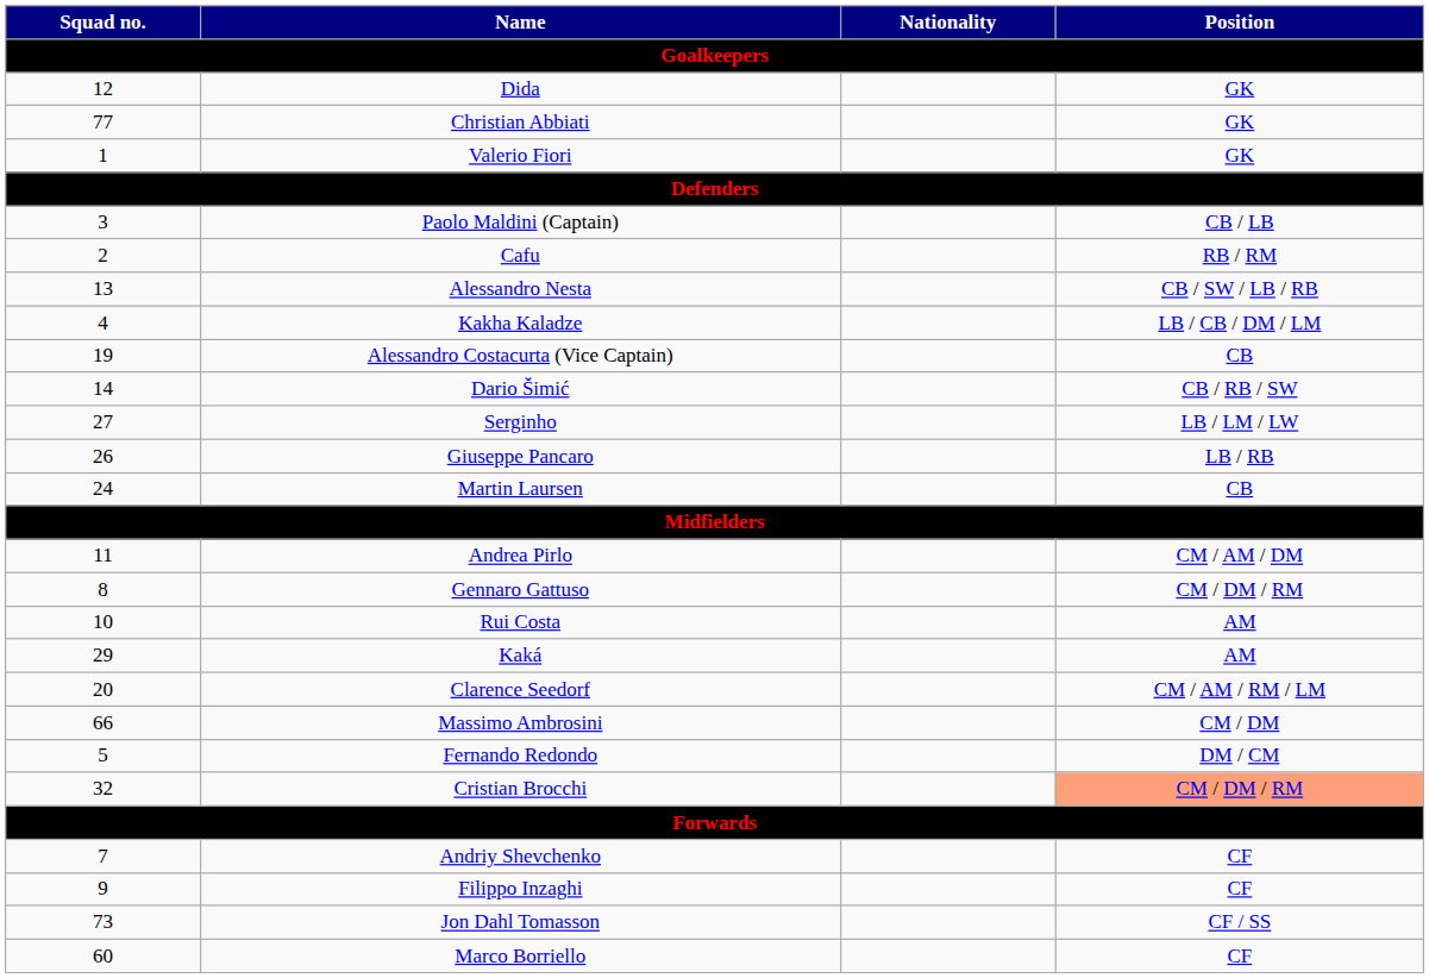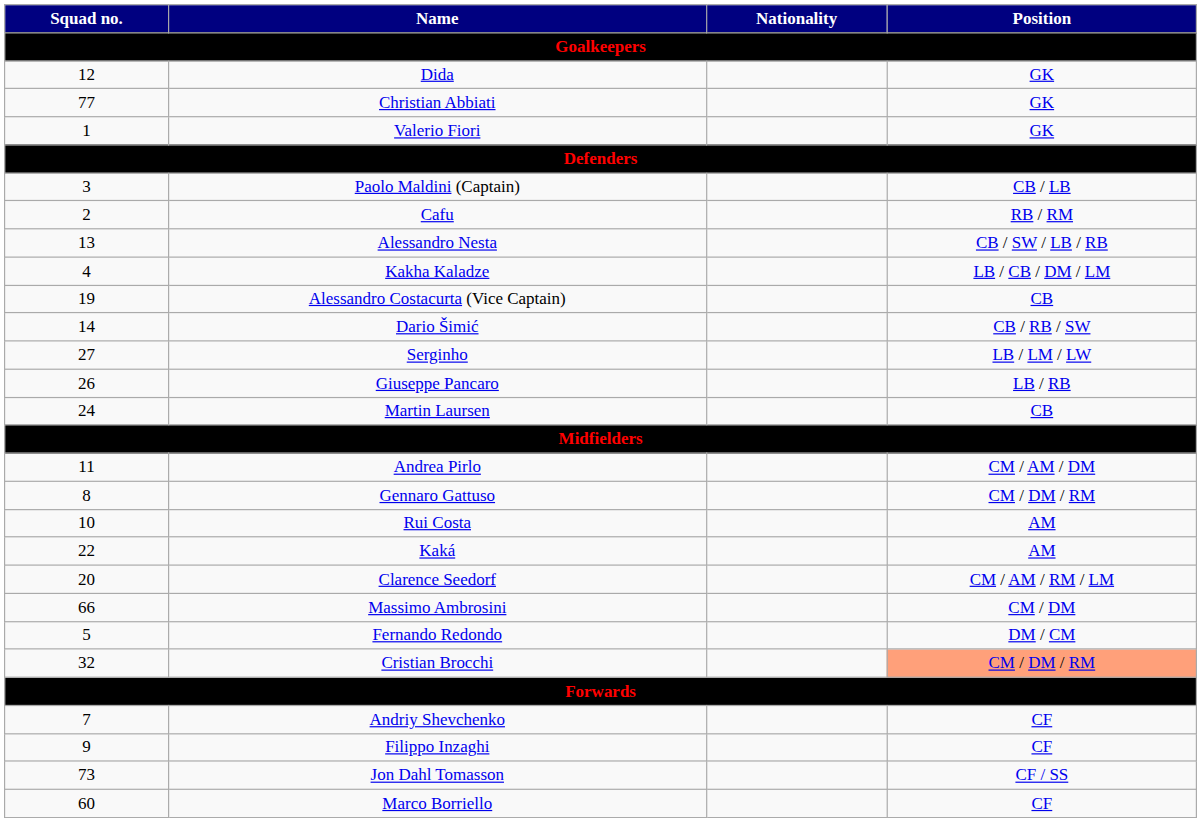 <table class="wikitable" style="text-align:center; font-size:90%; width:80%">
 <tr>
 <th style="background:#000080; color:white; text-align:center">Squad no.</th>
 <th style="background:#000080; color:white; text-align:center">Name</th>
 <th style="background:#000080; color:white; text-align:center">Nationality</th>
 <th style="background:#000080; color:white; text-align:center">Position</th>
 </tr>
 <tr>
 <th colspan="6" style="background:#000000; color:red; text-align:center">Goalkeepers</th>
 </tr>
 <tr>
 <td>12</td>
 <td><a href='#'>Dida</a></td>
 <td></td>
 <td><a href='#'>GK</a></td>
 </tr>
 <tr>
 <td>77</td>
 <td><a href='#'>Christian Abbiati</a></td>
 <td></td>
 <td><a href='#'>GK</a></td>
 </tr>
 <tr>
 <td>1</td>
 <td><a href='#'>Valerio Fiori</a></td>
 <td></td>
 <td><a href='#'>GK</a></td>
 </tr>
 <tr>
 <th colspan="6" style="background:#000000; color:red; text-align:center">Defenders</th>
 </tr>
 <tr>
 <td>3</td>
 <td><a href='#'>Paolo Maldini</a> (Captain)</td>
 <td></td>
 <td><a href='#'>CB</a> / <a href='#'>LB</a></td>
 </tr>
 <tr>
 <td>2</td>
 <td><a href='#'>Cafu</a></td>
 <td></td>
 <td><a href='#'>RB</a> / <a href='#'>RM</a></td>
 </tr>
 <tr>
 <td>13</td>
 <td><a href='#'>Alessandro Nesta</a></td>
 <td></td>
 <td><a href='#'>CB</a> / <a href='#'>SW</a> / <a href='#'>LB</a> / <a href='#'>RB</a></td>
 </tr>
 <tr>
 <td>4</td>
 <td><a href='#'>Kakha Kaladze</a></td>
 <td></td>
 <td><a href='#'>LB</a> / <a href='#'>CB</a> / <a href='#'>DM</a> / <a href='#'>LM</a></td>
 </tr>
 <tr>
 <td>19</td>
 <td><a href='#'>Alessandro Costacurta</a> (Vice Captain)</td>
 <td></td>
 <td><a href='#'>CB</a></td>
 </tr>
 <tr>
 <td>14</td>
 <td><a href='#'>Dario Šimić</a></td>
 <td></td>
 <td><a href='#'>CB</a> / <a href='#'>RB</a> / <a href='#'>SW</a></td>
 </tr>
 <tr>
 <td>27</td>
 <td><a href='#'>Serginho</a></td>
 <td></td>
 <td><a href='#'>LB</a> / <a href='#'>LM</a> / <a href='#'>LW</a></td>
 </tr>
 <tr>
 <td>26</td>
 <td><a href='#'>Giuseppe Pancaro</a></td>
 <td></td>
 <td><a href='#'>LB</a> / <a href='#'>RB</a></td>
 </tr>
 <tr>
 <td>24</td>
 <td><a href='#'>Martin Laursen</a></td>
 <td></td>
 <td><a href='#'>CB</a></td>
 </tr>
 <tr>
 <th colspan="6" style="background:#000000; color:red; text-align:center">Midfielders</th>
 </tr>
 <tr>
 <td>11</td>
 <td><a href='#'>Andrea Pirlo</a></td>
 <td></td>
 <td><a href='#'>CM</a> / <a href='#'>AM</a> / <a href='#'>DM</a></td>
 </tr>
 <tr>
 <td>8</td>
 <td><a href='#'>Gennaro Gattuso</a></td>
 <td></td>
 <td><a href='#'>CM</a> / <a href='#'>DM</a> / <a href='#'>RM</a></td>
 </tr>
 <tr>
 <td>10</td>
 <td><a href='#'>Rui Costa</a></td>
 <td></td>
 <td><a href='#'>AM</a></td>
 </tr>
 <tr>
-<td>29</td>
+<td>22</td>
 <td><a href='#'>Kaká</a></td>
 <td></td>
 <td><a href='#'>AM</a></td>
 </tr>
 <tr>
 <td>20</td>
 <td><a href='#'>Clarence Seedorf</a></td>
 <td></td>
 <td><a href='#'>CM</a> / <a href='#'>AM</a> / <a href='#'>RM</a> / <a href='#'>LM</a></td>
 </tr>
 <tr>
 <td>66</td>
 <td><a href='#'>Massimo Ambrosini</a></td>
 <td></td>
 <td><a href='#'>CM</a> / <a href='#'>DM</a></td>
 </tr>
 <tr>
 <td>5</td>
 <td><a href='#'>Fernando Redondo</a></td>
 <td></td>
 <td><a href='#'>DM</a> / <a href='#'>CM</a></td>
 </tr>
 <tr>
 <td>32</td>
 <td><a href='#'>Cristian Brocchi</a></td>
 <td></td>
 <td style="background: lightsalmon;"><a href='#'>CM</a> / <a href='#'>DM</a> / <a href='#'>RM</a></td>
 </tr>
 <tr>
 <th colspan="7" style="background:#000000; color:red; text-align:center">Forwards</th>
 </tr>
 <tr>
 <td>7</td>
 <td><a href='#'>Andriy Shevchenko</a></td>
 <td></td>
 <td><a href='#'>CF</a></td>
 </tr>
 <tr>
 <td>9</td>
 <td><a href='#'>Filippo Inzaghi</a></td>
 <td></td>
 <td><a href='#'>CF</a></td>
 </tr>
 <tr>
 <td>73</td>
 <td><a href='#'>Jon Dahl Tomasson</a></td>
 <td></td>
 <td><a href='#'>CF / SS</a></td>
 </tr>
 <tr>
 <td>60</td>
 <td><a href='#'>Marco Borriello</a></td>
 <td></td>
 <td><a href='#'>CF</a></td>
 </tr>
 </table>
